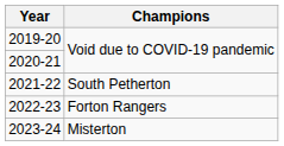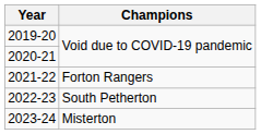 <table class="wikitable">
 <tr>
 <th>Year</th>
 <th>Champions</th>
 </tr>
 <tr>
 <td>2019-20</td>
 <td rowspan=2>Void due to COVID-19 pandemic</td>
 </tr>
 <tr>
 <td>2020-21</td>
 </tr>
 <tr>
 <td>2021-22</td>
-<td>South Petherton</td>
+<td>Forton Rangers</td>
 </tr>
 <tr>
 <td>2022-23</td>
-<td>Forton Rangers</td>
+<td>South Petherton</td>
 </tr>
 <tr>
 <td>2023-24</td>
 <td>Misterton</td>
 </tr>
 </table>
